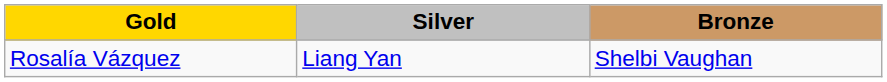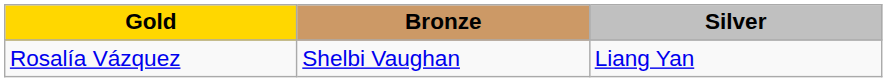 <table class="wikitable" style="text-align:left">
 <tr align="center">
 <td width=200 bgcolor=gold><strong>Gold</strong></td>
+<td width=200 bgcolor=CC9966><strong>Bronze</strong></td>
 <td width=200 bgcolor=silver><strong>Silver</strong></td>
-<td width=200 bgcolor=CC9966><strong>Bronze</strong></td>
 </tr>
 <tr>
 <td><a href='#'>Rosalía Vázquez</a><br></td>
+<td><a href='#'>Shelbi Vaughan</a><br></td>
 <td><a href='#'>Liang Yan</a><br></td>
-<td><a href='#'>Shelbi Vaughan</a><br></td>
 </tr>
 </table>
